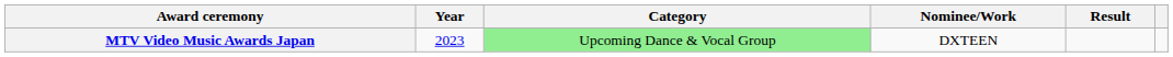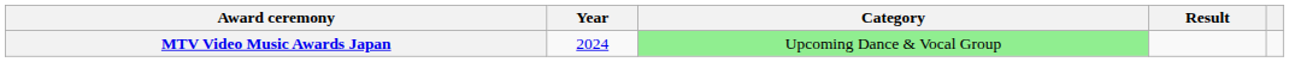 <table class="wikitable plainrowheaders" style="text-align:center; width:100%">
 <tr>
 <th scope="col">Award ceremony</th>
 <th scope="col">Year</th>
 <th scope="col">Category </th>
-<th scope="col">Nominee/Work</th>
 <th scope="col">Result</th>
 <th scope="col" class="unsortable"></th>
 </tr>
 <tr>
 <th scope="row"><a href='#'>MTV Video Music Awards Japan</a></th>
-<td><a href='#'>2023</a></td>
+<td><a href='#'>2024</a></td>
 <td style="background: lightgreen;">Upcoming Dance & Vocal Group</td>
-<td>DXTEEN</td>
 <td></td>
 <td></td>
 </tr>
 </table>
